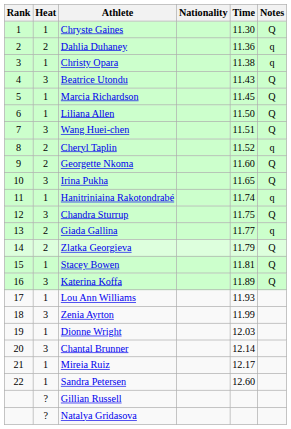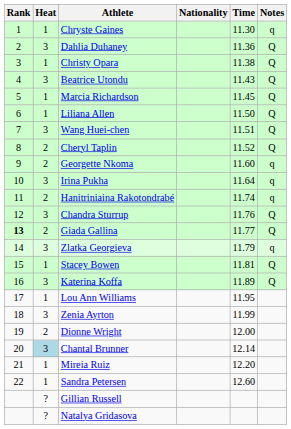 <table class="wikitable sortable" style="text-align:center;font-size:95%">
 <tr>
 <th>Rank</th>
 <th>Heat</th>
 <th>Athlete</th>
 <th>Nationality</th>
 <th>Time</th>
 <th>Notes</th>
 </tr>
 <tr bgcolor=ccffcc>
 <td>1</td>
 <td>1</td>
 <td align="left"><a href='#'>Chryste Gaines</a></td>
 <td align=left></td>
 <td>11.30</td>
-<td>Q</td>
+<td>q</td>
 </tr>
 <tr bgcolor=ccffcc>
 <td>2</td>
-<td>2</td>
+<td>3</td>
 <td align="left"><a href='#'>Dahlia Duhaney</a></td>
 <td align=left></td>
 <td>11.36</td>
-<td>q</td>
+<td>Q</td>
 </tr>
 <tr bgcolor=ccffcc>
 <td>3</td>
 <td>1</td>
 <td align="left"><a href='#'>Christy Opara</a></td>
 <td align=left></td>
 <td>11.38</td>
-<td>q</td>
+<td>Q</td>
 </tr>
 <tr bgcolor=ccffcc>
 <td>4</td>
 <td>3</td>
 <td align="left"><a href='#'>Beatrice Utondu</a></td>
 <td align=left></td>
 <td>11.43</td>
 <td>Q</td>
 </tr>
 <tr bgcolor=ccffcc>
 <td>5</td>
 <td>1</td>
 <td align="left"><a href='#'>Marcia Richardson</a></td>
 <td align=left></td>
 <td>11.45</td>
 <td>Q</td>
 </tr>
 <tr bgcolor=ccffcc>
 <td>6</td>
 <td>1</td>
 <td align="left"><a href='#'>Liliana Allen</a></td>
 <td align=left></td>
 <td>11.50</td>
 <td>Q</td>
 </tr>
 <tr bgcolor=ccffcc>
 <td>7</td>
 <td>3</td>
 <td align="left"><a href='#'>Wang Huei-chen</a></td>
 <td align=left></td>
 <td>11.51</td>
 <td>Q</td>
 </tr>
 <tr bgcolor=ccffcc>
 <td>8</td>
 <td>2</td>
 <td align="left"><a href='#'>Cheryl Taplin</a></td>
 <td align=left></td>
 <td>11.52</td>
-<td>q</td>
+<td>Q</td>
 </tr>
 <tr bgcolor=ccffcc>
 <td>9</td>
 <td>2</td>
 <td align="left"><a href='#'>Georgette Nkoma</a></td>
 <td align=left></td>
 <td>11.60</td>
-<td>Q</td>
+<td>q</td>
 </tr>
 <tr bgcolor=ccffcc>
 <td>10</td>
 <td>3</td>
 <td align="left"><a href='#'>Irina Pukha</a></td>
 <td align=left></td>
-<td>11.65</td>
-<td>Q</td>
+<td>11.64</td>
+<td>q</td>
 </tr>
 <tr bgcolor=ccffcc>
 <td>11</td>
-<td>1</td>
+<td>2</td>
 <td align="left"><a href='#'>Hanitriniaina Rakotondrabé</a></td>
 <td align=left></td>
 <td>11.74</td>
 <td>q</td>
 </tr>
 <tr bgcolor=ccffcc>
 <td>12</td>
 <td>3</td>
 <td align="left"><a href='#'>Chandra Sturrup</a></td>
 <td align=left></td>
-<td>11.75</td>
+<td>11.76</td>
 <td>Q</td>
 </tr>
 <tr bgcolor=ccffcc>
-<td>13</td>
+<td><strong>13</strong></td>
 <td>2</td>
 <td align="left"><a href='#'>Giada Gallina</a></td>
 <td align=left></td>
 <td>11.77</td>
-<td>q</td>
+<td>Q</td>
 </tr>
 <tr bgcolor=ddffdd>
 <td>14</td>
-<td>2</td>
+<td>3</td>
 <td align="left"><a href='#'>Zlatka Georgieva</a></td>
 <td align=left></td>
 <td>11.79</td>
-<td>Q</td>
+<td>q</td>
 </tr>
 <tr bgcolor=ccffcc>
 <td>15</td>
 <td>1</td>
 <td align="left"><a href='#'>Stacey Bowen</a></td>
 <td align=left></td>
 <td>11.81</td>
 <td>Q</td>
 </tr>
 <tr bgcolor=ccffcc>
 <td>16</td>
 <td>3</td>
 <td align="left"><a href='#'>Katerina Koffa</a></td>
 <td align=left></td>
 <td>11.89</td>
 <td>Q</td>
 </tr>
 <tr>
 <td>17</td>
 <td>1</td>
 <td align="left"><a href='#'>Lou Ann Williams</a></td>
 <td align=left></td>
-<td>11.93</td>
+<td>11.95</td>
 <td></td>
 </tr>
 <tr>
 <td>18</td>
 <td>3</td>
 <td align="left"><a href='#'>Zenia Ayrton</a></td>
 <td align=left></td>
 <td>11.99</td>
 <td></td>
 </tr>
 <tr>
 <td>19</td>
-<td>1</td>
+<td>2</td>
 <td align="left"><a href='#'>Dionne Wright</a></td>
 <td align=left></td>
-<td>12.03</td>
+<td>12.00</td>
 <td></td>
 </tr>
 <tr>
 <td>20</td>
-<td>3</td>
+<td style="background: lightblue;">3</td>
 <td align="left"><a href='#'>Chantal Brunner</a></td>
 <td align=left></td>
 <td>12.14</td>
 <td></td>
 </tr>
 <tr>
 <td>21</td>
 <td>1</td>
 <td align="left"><a href='#'>Mireia Ruiz</a></td>
 <td align=left></td>
-<td>12.17</td>
+<td>12.20</td>
 <td></td>
 </tr>
 <tr>
 <td>22</td>
 <td>1</td>
 <td align="left"><a href='#'>Sandra Petersen</a></td>
 <td align=left></td>
 <td>12.60</td>
 <td></td>
 </tr>
 <tr>
 <td></td>
 <td>?</td>
 <td align="left"><a href='#'>Gillian Russell</a></td>
 <td align=left></td>
 <td></td>
 <td></td>
 </tr>
 <tr>
 <td></td>
 <td>?</td>
 <td align="left"><a href='#'>Natalya Gridasova</a></td>
 <td align=left></td>
 <td></td>
 <td></td>
 </tr>
 </table>
